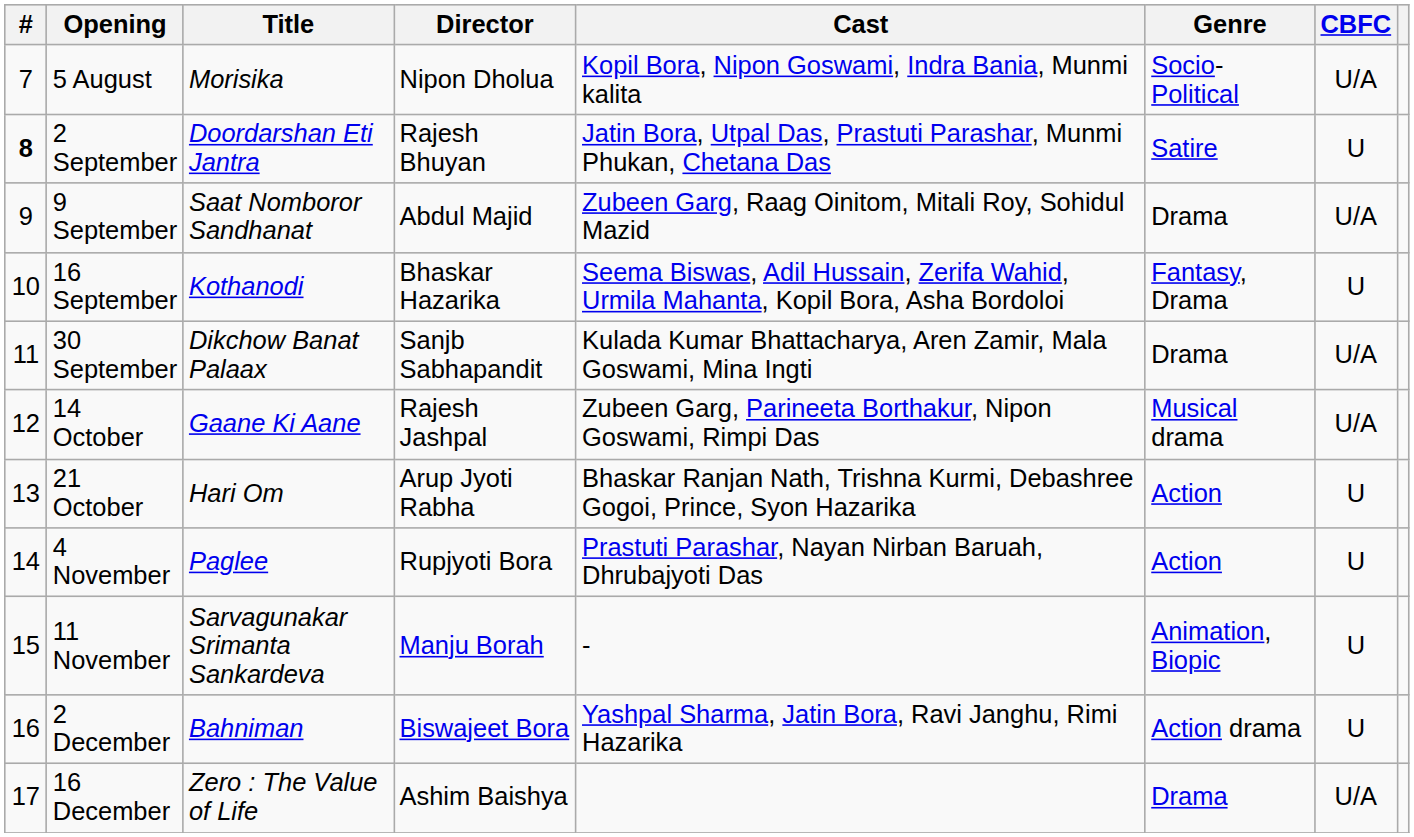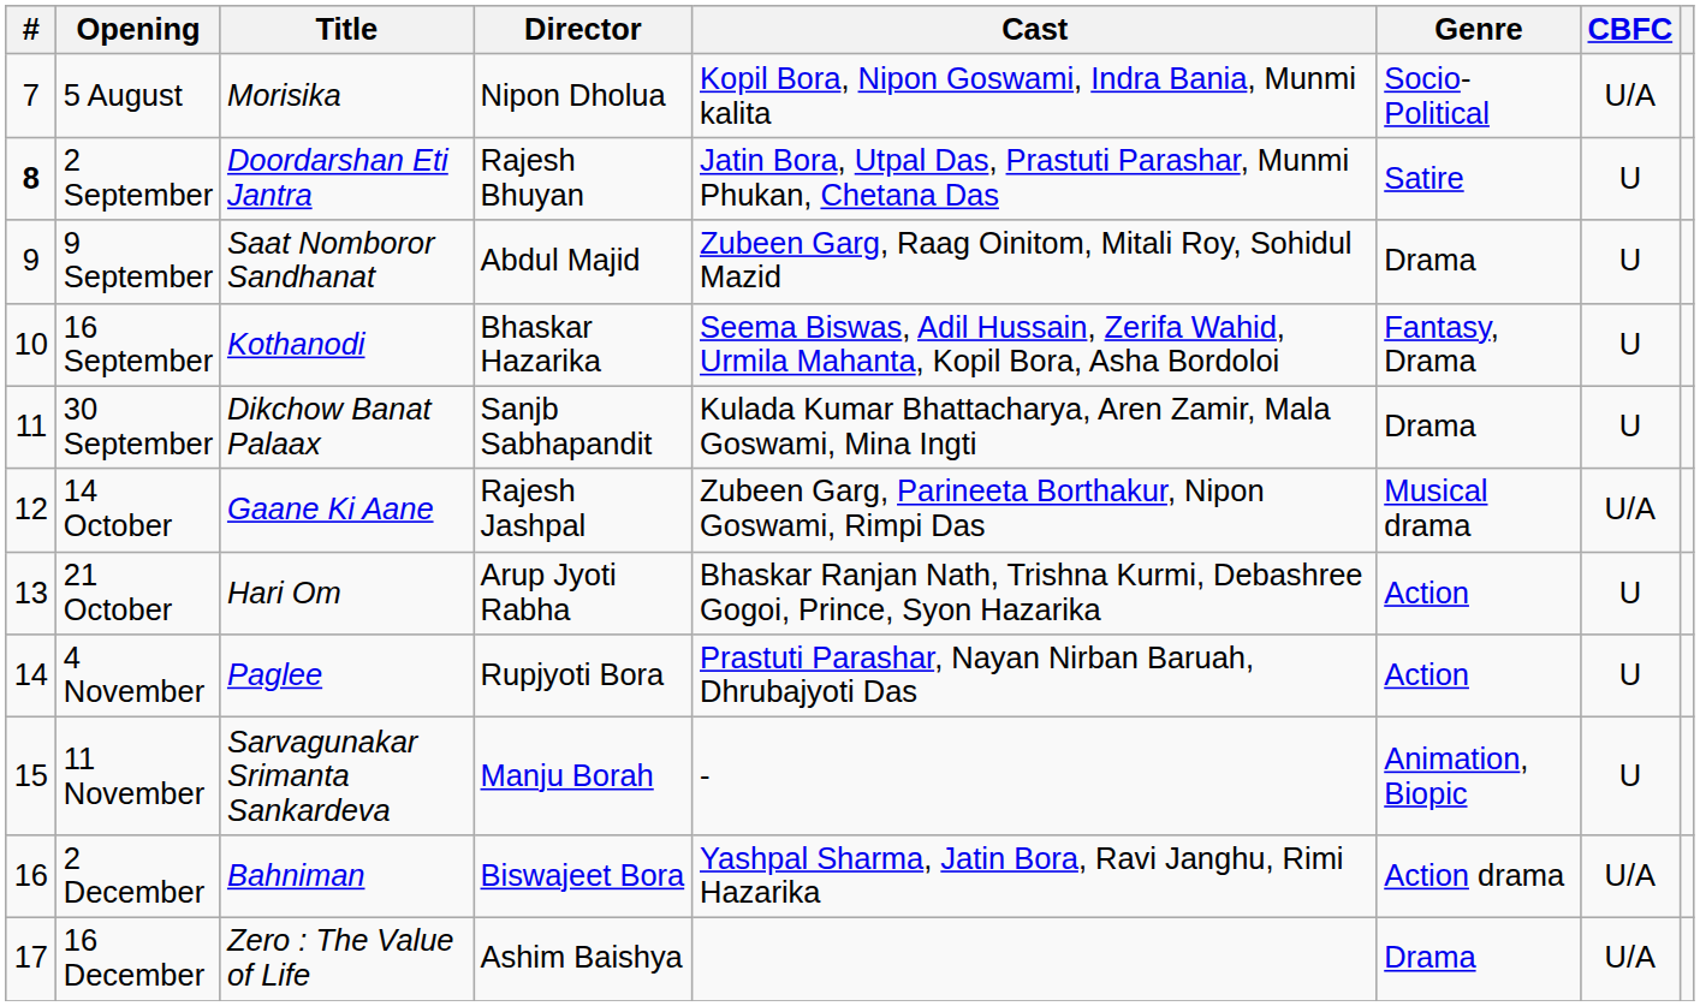 <table class="wikitable" border="0" width= "100%">
 <tr>
 <th width="3%">#</th>
 <th width="9%">Opening</th>
 <th width="15%">Title</th>
 <th width="13%">Director</th>
 <th>Cast</th>
 <th>Genre</th>
 <th><a href='#'>CBFC</a></th>
 <th></th>
 </tr>
 <tr>
 <td align="center">7</td>
 <td>5 August</td>
 <td><em>Morisika</em></td>
 <td>Nipon Dholua</td>
 <td><a href='#'>Kopil Bora</a>, <a href='#'>Nipon Goswami</a>, <a href='#'>Indra Bania</a>, Munmi kalita</td>
 <td><a href='#'>Socio</a>-<a href='#'>Political</a></td>
 <td align="center">U/A</td>
 <td align="center"></td>
 </tr>
 <tr>
 <td align="center"><strong>8</strong></td>
 <td>2 September</td>
 <td><em><a href='#'>Doordarshan Eti Jantra</a></em></td>
 <td>Rajesh Bhuyan</td>
 <td><a href='#'>Jatin Bora</a>, <a href='#'>Utpal Das</a>, <a href='#'>Prastuti Parashar</a>, Munmi Phukan, <a href='#'>Chetana Das</a></td>
 <td><a href='#'>Satire</a></td>
 <td align="center">U</td>
 <td align="center"></td>
 </tr>
 <tr>
 <td align="center">9</td>
 <td>9 September</td>
 <td><em>Saat Nomboror Sandhanat</em></td>
 <td>Abdul Majid</td>
 <td><a href='#'>Zubeen Garg</a>, Raag Oinitom, Mitali Roy, Sohidul Mazid</td>
 <td>Drama</td>
-<td align="center">U/A</td>
+<td align="center">U</td>
 <td align="center"></td>
 </tr>
 <tr>
 <td align="center">10</td>
 <td>16 September</td>
 <td><em><a href='#'>Kothanodi</a></em></td>
 <td>Bhaskar Hazarika</td>
 <td><a href='#'>Seema Biswas</a>, <a href='#'>Adil Hussain</a>, <a href='#'>Zerifa Wahid</a>, <a href='#'>Urmila Mahanta</a>, Kopil Bora, Asha Bordoloi</td>
 <td><a href='#'>Fantasy</a>, Drama</td>
 <td align="center">U</td>
 <td align="center"></td>
 </tr>
 <tr>
 <td align="center">11</td>
 <td>30 September</td>
 <td><em>Dikchow Banat Palaax</em></td>
 <td>Sanjb Sabhapandit</td>
 <td>Kulada Kumar Bhattacharya, Aren Zamir, Mala Goswami, Mina Ingti</td>
 <td>Drama</td>
-<td align="center">U/A</td>
+<td align="center">U</td>
 <td align="center"></td>
 </tr>
 <tr>
 <td align="center">12</td>
 <td>14 October</td>
 <td><em><a href='#'>Gaane Ki Aane</a></em></td>
 <td>Rajesh Jashpal</td>
 <td>Zubeen Garg, <a href='#'>Parineeta Borthakur</a>,  Nipon Goswami, Rimpi Das</td>
 <td><a href='#'>Musical</a> drama</td>
 <td align="center">U/A</td>
 <td align="center"></td>
 </tr>
 <tr>
 <td align="center">13</td>
 <td rowspan="1">21 October</td>
 <td><em>Hari Om</em></td>
 <td>Arup Jyoti Rabha</td>
 <td>Bhaskar Ranjan Nath, Trishna Kurmi, Debashree Gogoi, Prince, Syon Hazarika</td>
 <td><a href='#'>Action</a></td>
 <td align="center">U</td>
 <td align="center"></td>
 </tr>
 <tr>
 <td align="center">14</td>
 <td>4 November</td>
 <td><em><a href='#'>Paglee</a></em></td>
 <td>Rupjyoti Bora</td>
 <td><a href='#'>Prastuti Parashar</a>, Nayan Nirban Baruah, Dhrubajyoti Das</td>
 <td><a href='#'>Action</a></td>
 <td align="center">U</td>
 <td align="center"></td>
 </tr>
 <tr>
 <td align="center">15</td>
 <td>11 November</td>
 <td><em>Sarvagunakar Srimanta Sankardeva</em></td>
 <td><a href='#'>Manju Borah</a></td>
 <td>-</td>
 <td><a href='#'>Animation</a>, <a href='#'>Biopic</a></td>
 <td align="center">U</td>
 <td></td>
 </tr>
 <tr>
 <td align="center">16</td>
 <td>2 December</td>
 <td><em><a href='#'>Bahniman</a></em></td>
 <td><a href='#'>Biswajeet Bora</a></td>
 <td><a href='#'>Yashpal Sharma</a>, <a href='#'>Jatin Bora</a>, Ravi Janghu, Rimi Hazarika</td>
 <td><a href='#'>Action</a> drama</td>
-<td align="center">U</td>
+<td align="center">U/A</td>
 <td align="center"></td>
 </tr>
 <tr>
 <td align="center">17</td>
 <td>16 December</td>
 <td><em>Zero : The Value of Life</em></td>
 <td>Ashim Baishya</td>
 <td></td>
 <td><a href='#'>Drama</a></td>
 <td align="center">U/A</td>
 <td align="center"></td>
 </tr>
 <tr>
 </tr>
 </table>
